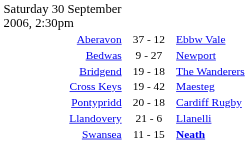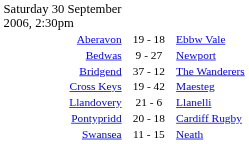 <table style="width:70%;" cellspacing="1">
 <tr>
 <th width=35%></th>
 <th width=15%></th>
 <th></th>
 </tr>
 <tr>
 <td>Saturday 30 September 2006, 2:30pm</td>
 </tr>
 <tr style=font-size:90%>
 <td align=right><a href='#'>Aberavon</a></td>
-<td align=center>37 - 12</td>
+<td align=center>19 - 18</td>
 <td><a href='#'>Ebbw Vale</a></td>
 </tr>
 <tr style=font-size:90%>
 <td align=right><a href='#'>Bedwas</a></td>
 <td align=center>9 - 27</td>
 <td><a href='#'>Newport</a></td>
 </tr>
 <tr style=font-size:90%>
 <td align=right><a href='#'>Bridgend</a></td>
-<td align=center>19 - 18</td>
+<td align=center>37 - 12</td>
 <td><a href='#'>The Wanderers</a></td>
 </tr>
 <tr style=font-size:90%>
 <td align=right><a href='#'>Cross Keys</a></td>
 <td align=center>19 - 42</td>
 <td><a href='#'>Maesteg</a></td>
 </tr>
 <tr style=font-size:90%>
+<td align=right><a href='#'>Llandovery</a></td>
+<td align=center>21 - 6</td>
+<td><a href='#'>Llanelli</a></td>
+</tr>
+<tr style=font-size:90%>
 <td align=right><a href='#'>Pontypridd</a></td>
 <td align=center>20 - 18</td>
 <td><a href='#'>Cardiff Rugby</a></td>
 </tr>
 <tr style=font-size:90%>
-<td align=right><a href='#'>Llandovery</a></td>
-<td align=center>21 - 6</td>
-<td><a href='#'>Llanelli</a></td>
-</tr>
-<tr style=font-size:90%>
 <td align=right><a href='#'>Swansea</a></td>
 <td align=center>11 - 15</td>
-<td><strong><a href='#'>Neath</a></strong></td>
+<td><a href='#'>Neath</a></td>
 </tr>
 </table>
